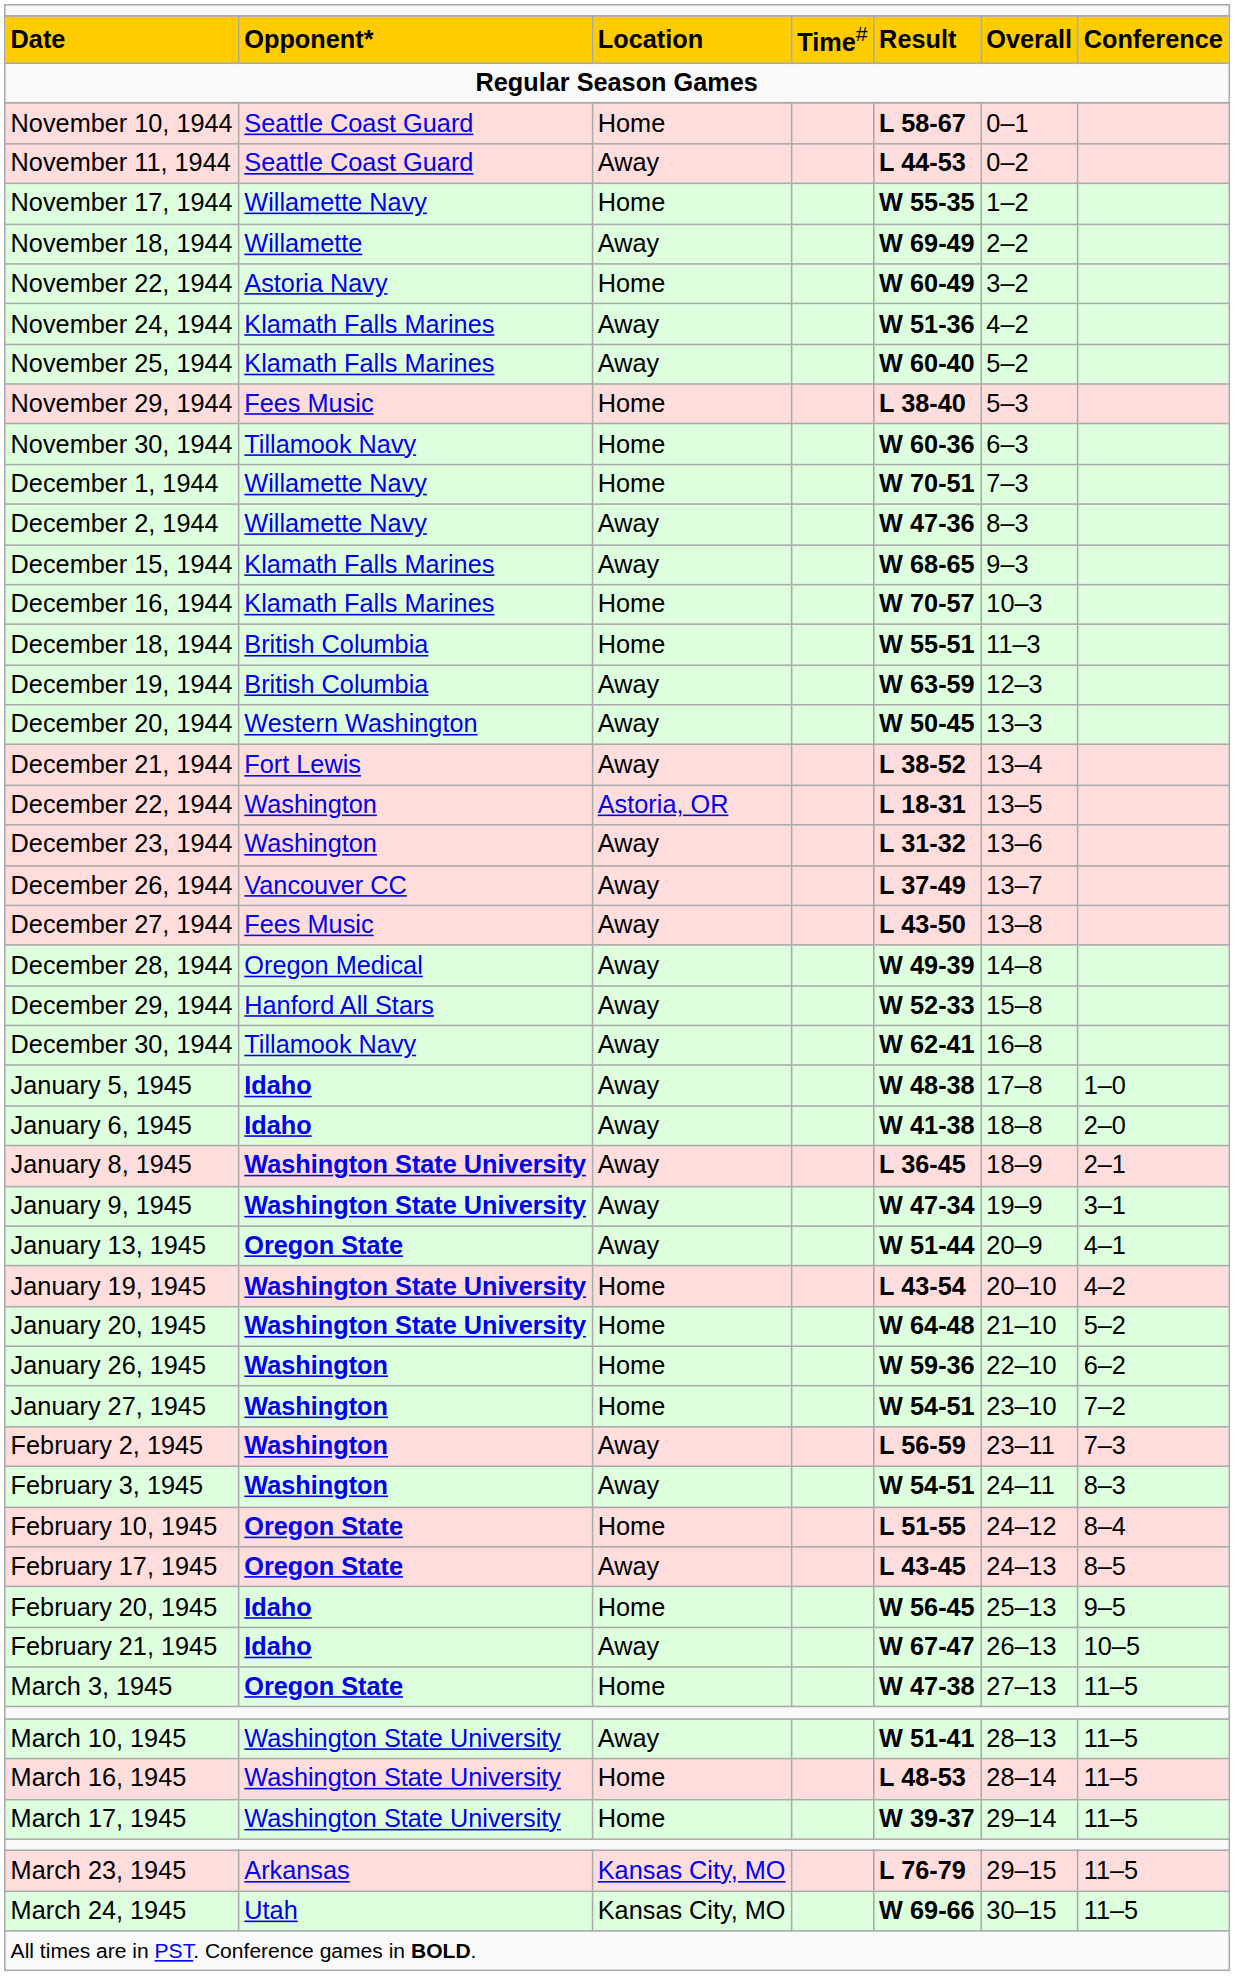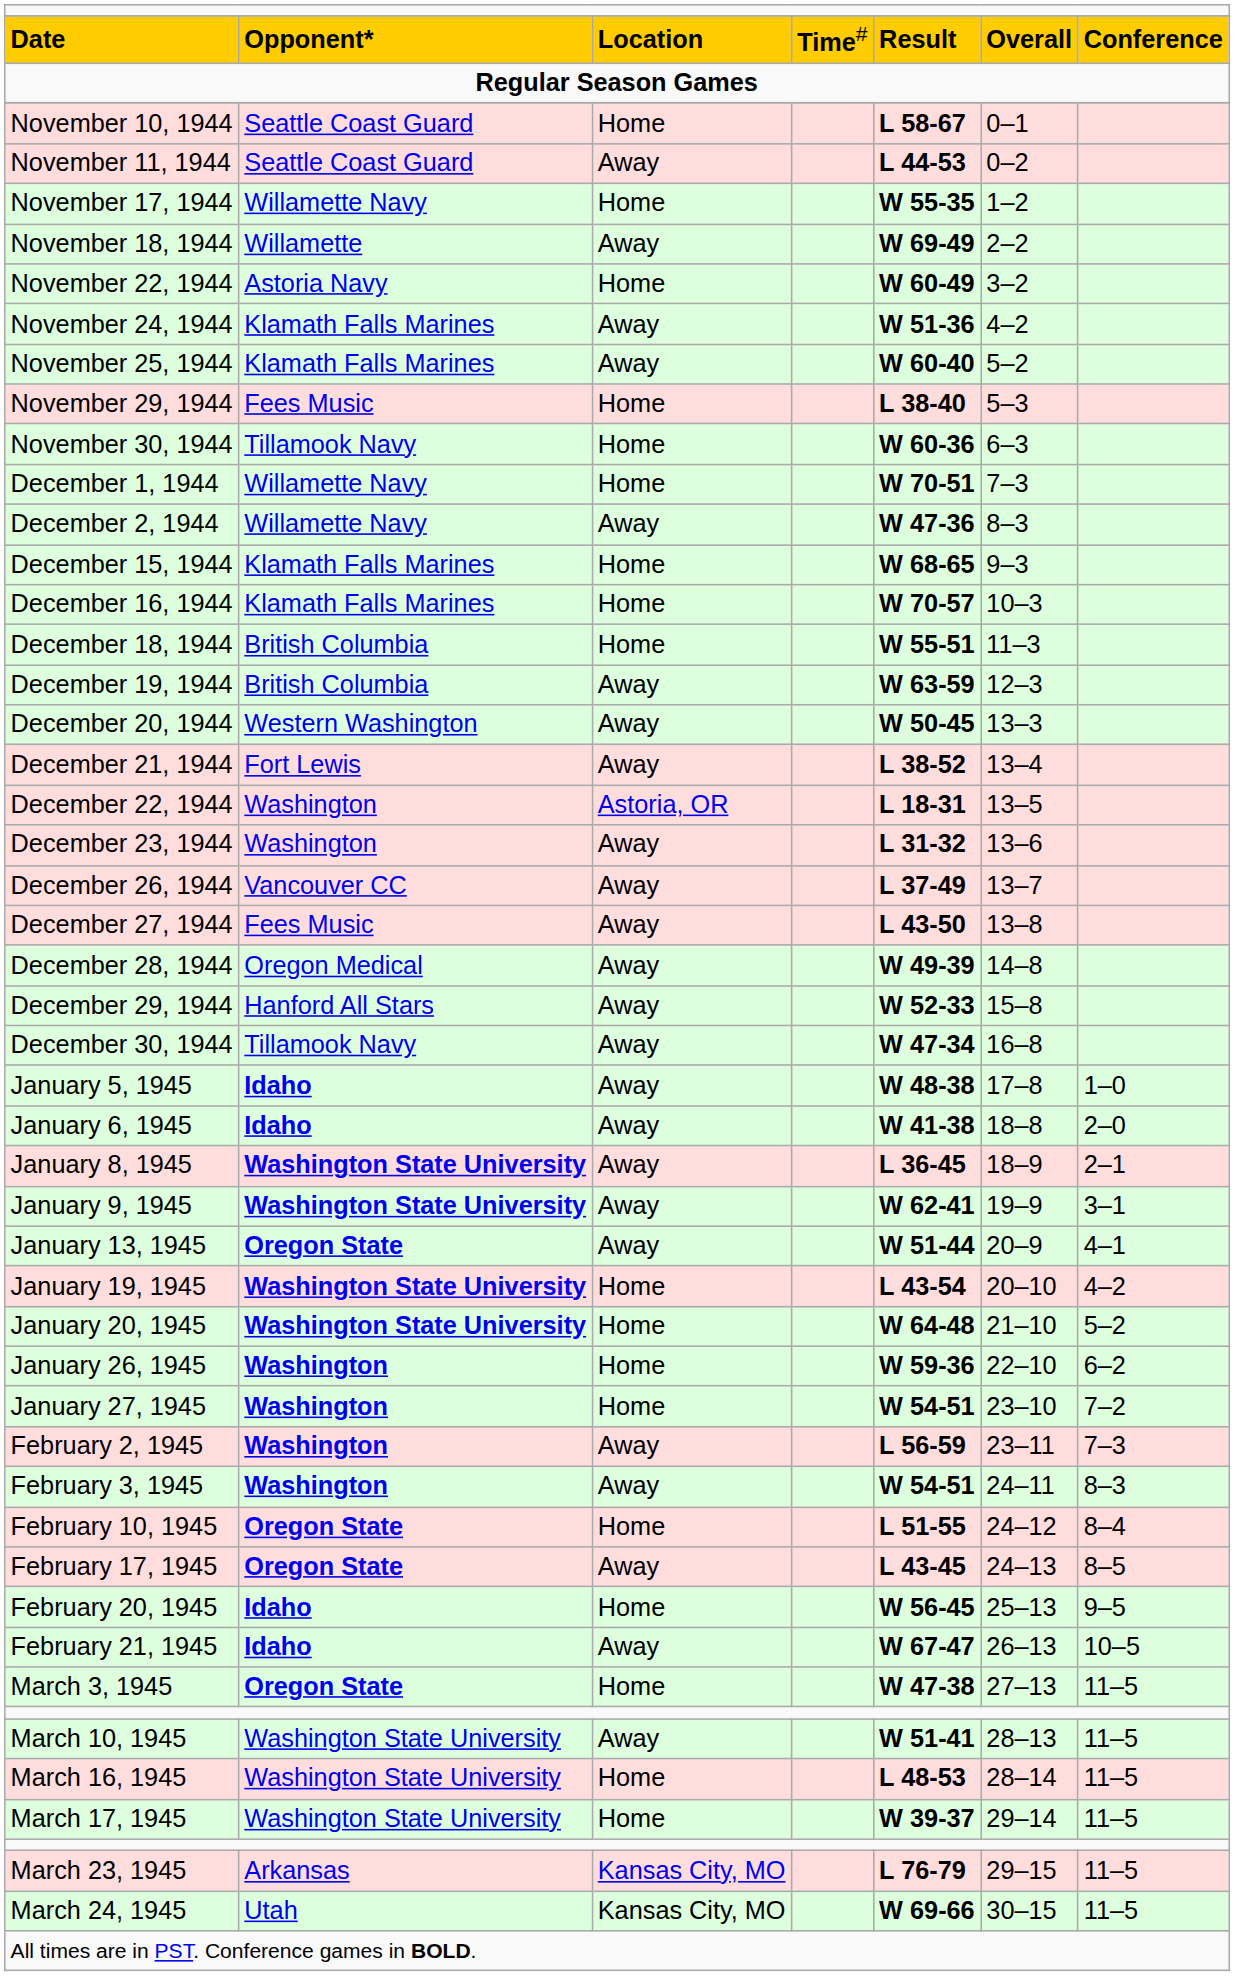 <table class="wikitable">
 <tr>
 <td colspan="8"></td>
 </tr>
 <tr>
 </tr>
 <tr>
 <td BGCOLOR="#FFCC00"><span><strong>Date</strong></span></td>
 <td BGCOLOR="#FFCC00"><span><strong>Opponent*</strong></span></td>
 <td BGCOLOR="#FFCC00"><span><strong>Location</strong></span></td>
 <td BGCOLOR="#FFCC00"><span><strong>Time</strong><sup>#</sup></span></td>
 <td BGCOLOR="#FFCC00"><span><strong>Result</strong></span></td>
 <td BGCOLOR="#FFCC00"><span><strong>Overall</strong></span></td>
 <td BGCOLOR="#FFCC00"><span><strong>Conference</strong></span></td>
 </tr>
 <tr>
 <td colspan="8" align="center"><strong>Regular Season Games</strong></td>
 </tr>
 <tr>
 </tr>
 <tr style="background:#ffdddd; ">
 <td>November 10, 1944</td>
 <td><a href='#'>Seattle Coast Guard</a></td>
 <td>Home</td>
 <td></td>
 <td><strong> L 58-67</strong></td>
 <td>0–1</td>
 <td></td>
 </tr>
 <tr style="background:#ffdddd; ">
 <td>November 11, 1944</td>
 <td><a href='#'>Seattle Coast Guard</a></td>
 <td>Away</td>
 <td></td>
 <td><strong> L 44-53</strong></td>
 <td>0–2</td>
 <td></td>
 </tr>
 <tr style="background:#ddffdd; ">
 <td>November 17, 1944</td>
 <td><a href='#'>Willamette Navy</a></td>
 <td>Home</td>
 <td></td>
 <td><strong> W 55-35</strong></td>
 <td>1–2</td>
 <td></td>
 </tr>
 <tr style="background:#ddffdd; ">
 <td>November 18, 1944</td>
 <td><a href='#'>Willamette</a></td>
 <td>Away</td>
 <td></td>
 <td><strong> W 69-49</strong></td>
 <td>2–2</td>
 <td></td>
 </tr>
 <tr style="background:#ddffdd; ">
 <td>November 22, 1944</td>
 <td><a href='#'>Astoria Navy</a></td>
 <td>Home</td>
 <td></td>
 <td><strong> W 60-49</strong></td>
 <td>3–2</td>
 <td></td>
 </tr>
 <tr style="background:#ddffdd; ">
 <td>November 24, 1944</td>
 <td><a href='#'>Klamath Falls Marines</a></td>
 <td>Away</td>
 <td></td>
 <td><strong> W 51-36</strong></td>
 <td>4–2</td>
 <td></td>
 </tr>
 <tr style="background:#ddffdd; ">
 <td>November 25, 1944</td>
 <td><a href='#'>Klamath Falls Marines</a></td>
 <td>Away</td>
 <td></td>
 <td><strong> W 60-40</strong></td>
 <td>5–2</td>
 <td></td>
 </tr>
 <tr style="background:#ffdddd; ">
 <td>November 29, 1944</td>
 <td><a href='#'>Fees Music</a></td>
 <td>Home</td>
 <td></td>
 <td><strong> L 38-40</strong></td>
 <td>5–3</td>
 <td></td>
 </tr>
 <tr style="background:#ddffdd; ">
 <td>November 30, 1944</td>
 <td><a href='#'>Tillamook Navy</a></td>
 <td>Home</td>
 <td></td>
 <td><strong> W 60-36</strong></td>
 <td>6–3</td>
 <td></td>
 </tr>
 <tr style="background:#ddffdd; ">
 <td>December 1, 1944</td>
 <td><a href='#'>Willamette Navy</a></td>
 <td>Home</td>
 <td></td>
 <td><strong> W 70-51</strong></td>
 <td>7–3</td>
 <td></td>
 </tr>
 <tr style="background:#ddffdd; ">
 <td>December 2, 1944</td>
 <td><a href='#'>Willamette Navy</a></td>
 <td>Away</td>
 <td></td>
 <td><strong> W 47-36</strong></td>
 <td>8–3</td>
 <td></td>
 </tr>
 <tr style="background:#ddffdd; ">
 <td>December 15, 1944</td>
 <td><a href='#'>Klamath Falls Marines</a></td>
-<td>Away</td>
+<td>Home</td>
 <td></td>
 <td><strong> W 68-65</strong></td>
 <td>9–3</td>
 <td></td>
 </tr>
 <tr style="background:#ddffdd; ">
 <td>December 16, 1944</td>
 <td><a href='#'>Klamath Falls Marines</a></td>
 <td>Home</td>
 <td></td>
 <td><strong> W 70-57</strong></td>
 <td>10–3</td>
 <td></td>
 </tr>
 <tr style="background:#ddffdd; ">
 <td>December 18, 1944</td>
 <td><a href='#'>British Columbia</a></td>
 <td>Home</td>
 <td></td>
 <td><strong> W 55-51</strong></td>
 <td>11–3</td>
 <td></td>
 </tr>
 <tr style="background:#ddffdd; ">
 <td>December 19, 1944</td>
 <td><a href='#'>British Columbia</a></td>
 <td>Away</td>
 <td></td>
 <td><strong> W 63-59</strong></td>
 <td>12–3</td>
 <td></td>
 </tr>
 <tr style="background:#ddffdd; ">
 <td>December 20, 1944</td>
 <td><a href='#'>Western Washington</a></td>
 <td>Away</td>
 <td></td>
 <td><strong> W 50-45</strong></td>
 <td>13–3</td>
 <td></td>
 </tr>
 <tr style="background:#ffdddd; ">
 <td>December 21, 1944</td>
 <td><a href='#'>Fort Lewis</a></td>
 <td>Away</td>
 <td></td>
 <td><strong> L 38-52</strong></td>
 <td>13–4</td>
 <td></td>
 </tr>
 <tr style="background:#ffdddd; ">
 <td>December 22, 1944</td>
 <td><a href='#'>Washington</a></td>
 <td><a href='#'>Astoria, OR</a></td>
 <td></td>
 <td><strong> L 18-31</strong></td>
 <td>13–5</td>
 <td></td>
 </tr>
 <tr style="background:#ffdddd; ">
 <td>December 23, 1944</td>
 <td><a href='#'>Washington</a></td>
 <td>Away</td>
 <td></td>
 <td><strong> L 31-32</strong></td>
 <td>13–6</td>
 <td></td>
 </tr>
 <tr style="background:#ffdddd; ">
 <td>December 26, 1944</td>
 <td><a href='#'>Vancouver CC</a></td>
 <td>Away</td>
 <td></td>
 <td><strong> L 37-49</strong></td>
 <td>13–7</td>
 <td></td>
 </tr>
 <tr style="background:#ffdddd; ">
 <td>December 27, 1944</td>
 <td><a href='#'>Fees Music</a></td>
 <td>Away</td>
 <td></td>
 <td><strong> L 43-50</strong></td>
 <td>13–8</td>
 <td></td>
 </tr>
 <tr style="background:#ddffdd; ">
 <td>December 28, 1944</td>
 <td><a href='#'>Oregon Medical</a></td>
 <td>Away</td>
 <td></td>
 <td><strong> W 49-39</strong></td>
 <td>14–8</td>
 <td></td>
 </tr>
 <tr style="background:#ddffdd; ">
 <td>December 29, 1944</td>
 <td><a href='#'>Hanford All Stars</a></td>
 <td>Away</td>
 <td></td>
 <td><strong> W 52-33</strong></td>
 <td>15–8</td>
 <td></td>
 </tr>
 <tr style="background:#ddffdd; ">
 <td>December 30, 1944</td>
 <td><a href='#'>Tillamook Navy</a></td>
 <td>Away</td>
 <td></td>
-<td><strong> W 62-41</strong></td>
+<td><strong> W 47-34</strong></td>
 <td>16–8</td>
 <td></td>
 </tr>
 <tr style="background:#ddffdd; ">
 <td>January 5, 1945</td>
 <td><strong><a href='#'>Idaho</a></strong></td>
 <td>Away</td>
 <td></td>
 <td><strong> W 48-38</strong></td>
 <td>17–8</td>
 <td>1–0</td>
 </tr>
 <tr style="background:#ddffdd; ">
 <td>January 6, 1945</td>
 <td><strong><a href='#'>Idaho</a></strong></td>
 <td>Away</td>
 <td></td>
 <td><strong> W 41-38</strong></td>
 <td>18–8</td>
 <td>2–0</td>
 </tr>
 <tr style="background:#ffdddd; ">
 <td>January 8, 1945</td>
 <td><strong><a href='#'>Washington State University</a></strong></td>
 <td>Away</td>
 <td></td>
 <td><strong> L 36-45</strong></td>
 <td>18–9</td>
 <td>2–1</td>
 </tr>
 <tr style="background:#ddffdd; ">
 <td>January 9, 1945</td>
 <td><strong><a href='#'>Washington State University</a></strong></td>
 <td>Away</td>
 <td></td>
-<td><strong> W 47-34</strong></td>
+<td><strong> W 62-41</strong></td>
 <td>19–9</td>
 <td>3–1</td>
 </tr>
 <tr style="background:#ddffdd; ">
 <td>January 13, 1945</td>
 <td><strong><a href='#'>Oregon State</a></strong></td>
 <td>Away</td>
 <td></td>
 <td><strong> W 51-44</strong></td>
 <td>20–9</td>
 <td>4–1</td>
 </tr>
 <tr style="background:#ffdddd; ">
 <td>January 19, 1945</td>
 <td><strong><a href='#'>Washington State University</a></strong></td>
 <td>Home</td>
 <td></td>
 <td><strong> L 43-54</strong></td>
 <td>20–10</td>
 <td>4–2</td>
 </tr>
 <tr style="background:#ddffdd; ">
 <td>January 20, 1945</td>
 <td><strong><a href='#'>Washington State University</a></strong></td>
 <td>Home</td>
 <td></td>
 <td><strong> W 64-48</strong></td>
 <td>21–10</td>
 <td>5–2</td>
 </tr>
 <tr style="background:#ddffdd; ">
 <td>January 26, 1945</td>
 <td><strong><a href='#'>Washington</a></strong></td>
 <td>Home</td>
 <td></td>
 <td><strong> W 59-36</strong></td>
 <td>22–10</td>
 <td>6–2</td>
 </tr>
 <tr style="background:#ddffdd; ">
 <td>January 27, 1945</td>
 <td><strong><a href='#'>Washington</a></strong></td>
 <td>Home</td>
 <td></td>
 <td><strong> W 54-51</strong></td>
 <td>23–10</td>
 <td>7–2</td>
 </tr>
 <tr style="background:#ffdddd; ">
 <td>February 2, 1945</td>
 <td><strong><a href='#'>Washington</a></strong></td>
 <td>Away</td>
 <td></td>
 <td><strong> L 56-59</strong></td>
 <td>23–11</td>
 <td>7–3</td>
 </tr>
 <tr style="background:#ddffdd; ">
 <td>February 3, 1945</td>
 <td><strong><a href='#'>Washington</a></strong></td>
 <td>Away</td>
 <td></td>
 <td><strong> W 54-51</strong></td>
 <td>24–11</td>
 <td>8–3</td>
 </tr>
 <tr style="background:#ffdddd; ">
 <td>February 10, 1945</td>
 <td><strong><a href='#'>Oregon State</a></strong></td>
 <td>Home</td>
 <td></td>
 <td><strong> L 51-55</strong></td>
 <td>24–12</td>
 <td>8–4</td>
 </tr>
 <tr style="background:#ffdddd; ">
 <td>February 17, 1945</td>
 <td><strong><a href='#'>Oregon State</a></strong></td>
 <td>Away</td>
 <td></td>
 <td><strong> L 43-45</strong></td>
 <td>24–13</td>
 <td>8–5</td>
 </tr>
 <tr style="background:#ddffdd; ">
 <td>February 20, 1945</td>
 <td><strong><a href='#'>Idaho</a></strong></td>
 <td>Home</td>
 <td></td>
 <td><strong> W 56-45</strong></td>
 <td>25–13</td>
 <td>9–5</td>
 </tr>
 <tr style="background:#ddffdd; ">
 <td>February 21, 1945</td>
 <td><strong><a href='#'>Idaho</a></strong></td>
 <td>Away</td>
 <td></td>
 <td><strong> W 67-47</strong></td>
 <td>26–13</td>
 <td>10–5</td>
 </tr>
 <tr style="background:#ddffdd; ">
 <td>March 3, 1945</td>
 <td><strong><a href='#'>Oregon State</a></strong></td>
 <td>Home</td>
 <td></td>
 <td><strong> W 47-38</strong></td>
 <td>27–13</td>
 <td>11–5</td>
 </tr>
 <tr>
 <td colspan="8"></td>
 </tr>
 <tr style="background:#ddffdd; ">
 <td>March 10, 1945</td>
 <td><a href='#'>Washington State University</a></td>
 <td>Away</td>
 <td></td>
 <td><strong> W 51-41</strong></td>
 <td>28–13</td>
 <td>11–5</td>
 </tr>
 <tr style="background:#ffdddd; ">
 <td>March 16, 1945</td>
 <td><a href='#'>Washington State University</a></td>
 <td>Home</td>
 <td></td>
 <td><strong> L 48-53</strong></td>
 <td>28–14</td>
 <td>11–5</td>
 </tr>
 <tr style="background:#ddffdd; ">
 <td>March 17, 1945</td>
 <td><a href='#'>Washington State University</a></td>
 <td>Home</td>
 <td></td>
 <td><strong> W 39-37</strong></td>
 <td>29–14</td>
 <td>11–5</td>
 </tr>
 <tr>
 <td colspan="8"></td>
 </tr>
 <tr style="background:#ffdddd; ">
 <td>March 23, 1945</td>
 <td><a href='#'>Arkansas</a></td>
 <td><a href='#'>Kansas City, MO</a></td>
 <td></td>
 <td><strong> L 76-79</strong></td>
 <td>29–15</td>
 <td>11–5</td>
 </tr>
 <tr style="background:#ddffdd; ">
 <td>March 24, 1945</td>
 <td><a href='#'>Utah</a></td>
 <td>Kansas City, MO</td>
 <td></td>
 <td><strong> W 69-66</strong></td>
 <td>30–15</td>
 <td>11–5</td>
 </tr>
 <tr>
 <td colspan="8"><small>All times are in <a href='#'>PST</a>. Conference games in <strong>BOLD</strong>.</small></td>
 </tr>
 </table>
